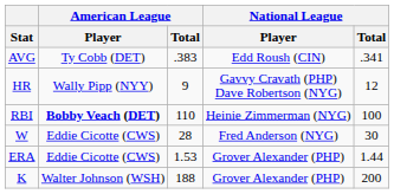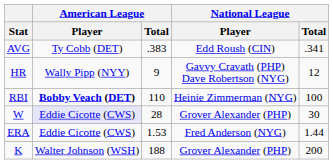 <table class="wikitable" style="text-align:center;">
 <tr>
 <th></th>
 <th colspan=2><a href='#'>American League</a></th>
 <th colspan=2><a href='#'>National League</a></th>
 </tr>
 <tr>
 <th>Stat</th>
 <th>Player</th>
 <th>Total</th>
 <th>Player</th>
 <th>Total</th>
 </tr>
 <tr>
 <td><a href='#'>AVG</a></td>
 <td><a href='#'>Ty Cobb</a> (<a href='#'>DET</a>)</td>
 <td>.383</td>
 <td><a href='#'>Edd Roush</a> (<a href='#'>CIN</a>)</td>
 <td>.341</td>
 </tr>
 <tr>
 <td><a href='#'>HR</a></td>
 <td><a href='#'>Wally Pipp</a> (<a href='#'>NYY</a>)</td>
 <td>9</td>
 <td><a href='#'>Gavvy Cravath</a> (<a href='#'>PHP</a>)<br><a href='#'>Dave Robertson</a> (<a href='#'>NYG</a>)</td>
 <td>12</td>
 </tr>
 <tr>
 <td><a href='#'>RBI</a></td>
 <td><strong><a href='#'>Bobby Veach</a> (<a href='#'>DET</a>)</strong></td>
 <td>110</td>
 <td><a href='#'>Heinie Zimmerman</a> (<a href='#'>NYG</a>)</td>
 <td>100</td>
 </tr>
 <tr>
 <td><a href='#'>W</a></td>
-<td><a href='#'>Eddie Cicotte</a> (<a href='#'>CWS</a>)</td>
+<td style="background: lavender;"><a href='#'>Eddie Cicotte</a> (<a href='#'>CWS</a>)</td>
 <td>28</td>
-<td><a href='#'>Fred Anderson</a> (<a href='#'>NYG</a>)</td>
+<td><a href='#'>Grover Alexander</a> (<a href='#'>PHP</a>)</td>
 <td>30</td>
 </tr>
 <tr>
 <td><a href='#'>ERA</a></td>
 <td><a href='#'>Eddie Cicotte</a> (<a href='#'>CWS</a>)</td>
 <td>1.53</td>
-<td><a href='#'>Grover Alexander</a> (<a href='#'>PHP</a>)</td>
+<td><a href='#'>Fred Anderson</a> (<a href='#'>NYG</a>)</td>
 <td>1.44</td>
 </tr>
 <tr>
 <td><a href='#'>K</a></td>
 <td><a href='#'>Walter Johnson</a> (<a href='#'>WSH</a>)</td>
 <td>188</td>
 <td><a href='#'>Grover Alexander</a> (<a href='#'>PHP</a>)</td>
 <td>200</td>
 </tr>
 </table>
